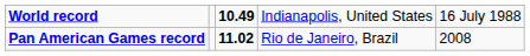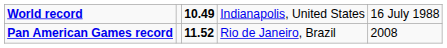 <table class="wikitable">
 <tr>
 <td><strong><a href='#'>World record</a></strong></td>
 <td></td>
 <td><strong>10.49</strong></td>
 <td><a href='#'>Indianapolis</a>, United States</td>
 <td>16 July 1988</td>
 </tr>
 <tr>
 <td><strong><a href='#'>Pan American Games record</a></strong></td>
 <td></td>
-<td><strong>11.02</strong></td>
+<td><strong>11.52</strong></td>
 <td><a href='#'>Rio de Janeiro</a>, Brazil</td>
 <td>2008</td>
 </tr>
 </table>
